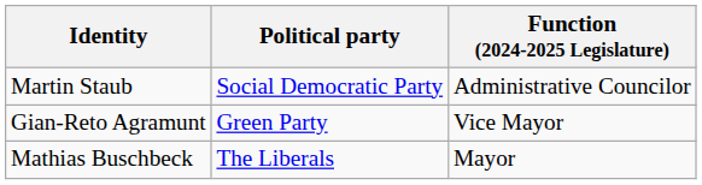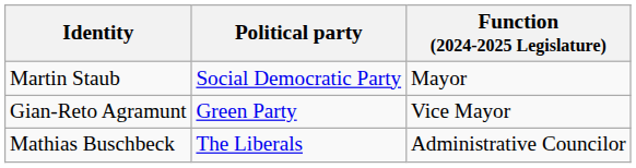 <table class="wikitable">
 <tr>
 <th>Identity</th>
 <th>Political party</th>
 <th>Function<br><small>(2024-2025 Legislature)</small></th>
 </tr>
 <tr>
 <td>Martin Staub</td>
 <td><a href='#'>Social Democratic Party</a></td>
-<td>Administrative Councilor</td>
+<td>Mayor</td>
 </tr>
 <tr>
 <td>Gian-Reto Agramunt</td>
 <td><a href='#'>Green Party</a></td>
 <td>Vice Mayor</td>
 </tr>
 <tr>
 <td>Mathias Buschbeck</td>
 <td><a href='#'>The Liberals</a></td>
-<td>Mayor</td>
+<td>Administrative Councilor</td>
 </tr>
 </table>
